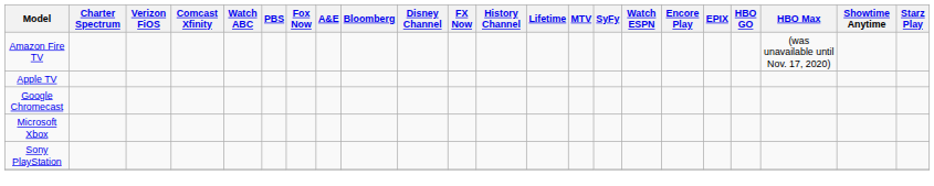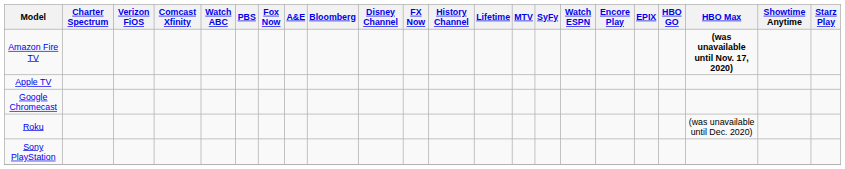 <table class="wikitable sortable" style="font-size:80%; width:96%; text-align:center;">
 <tr>
 <th>Model</th>
 <th><a href='#'>Charter Spectrum</a></th>
 <th><a href='#'>Verizon FiOS</a></th>
 <th><a href='#'>Comcast Xfinity</a></th>
 <th><a href='#'>Watch ABC</a></th>
 <th><a href='#'>PBS</a></th>
 <th><a href='#'>Fox Now</a></th>
 <th><a href='#'>A&E</a></th>
 <th><a href='#'>Bloomberg</a></th>
 <th><a href='#'>Disney Channel</a></th>
 <th><a href='#'>FX Now</a></th>
 <th><a href='#'>History Channel</a></th>
 <th><a href='#'>Lifetime</a></th>
 <th><a href='#'>MTV</a></th>
 <th><a href='#'>SyFy</a></th>
 <th><a href='#'>Watch ESPN</a></th>
 <th><a href='#'>Encore Play</a></th>
 <th><a href='#'>EPIX</a></th>
 <th><a href='#'>HBO GO</a></th>
 <th><a href='#'>HBO Max</a></th>
 <th><a href='#'>Showtime</a> Anytime</th>
 <th><a href='#'>Starz Play</a></th>
 </tr>
 <tr>
 <td><a href='#'>Amazon Fire TV</a></td>
 <td></td>
 <td></td>
 <td></td>
 <td></td>
 <td></td>
 <td></td>
 <td></td>
 <td></td>
 <td></td>
 <td></td>
 <td></td>
 <td></td>
 <td></td>
 <td></td>
 <td></td>
 <td></td>
 <td></td>
 <td></td>
-<td> (was unavailable until Nov. 17, 2020) </td>
+<td><strong> (was unavailable until Nov. 17, 2020) </strong></td>
 <td></td>
 <td></td>
 </tr>
 <tr>
 <td><a href='#'>Apple TV</a></td>
 <td></td>
 <td></td>
 <td></td>
 <td></td>
 <td></td>
 <td></td>
 <td></td>
 <td></td>
 <td></td>
 <td></td>
 <td></td>
 <td></td>
 <td></td>
 <td></td>
 <td></td>
 <td></td>
 <td></td>
 <td></td>
 <td></td>
 <td></td>
 <td></td>
 </tr>
 <tr>
 <td><a href='#'>Google</a> <a href='#'>Chromecast</a></td>
 <td></td>
 <td></td>
 <td></td>
 <td></td>
 <td></td>
 <td></td>
 <td></td>
 <td></td>
 <td></td>
 <td></td>
 <td></td>
 <td></td>
 <td></td>
 <td></td>
 <td></td>
 <td></td>
 <td></td>
 <td></td>
 <td></td>
 <td></td>
 <td></td>
 </tr>
 <tr>
-<td><a href='#'>Microsoft</a> <a href='#'>Xbox</a></td>
+<td><a href='#'>Roku</a></td>
 <td></td>
 <td></td>
 <td></td>
 <td></td>
 <td></td>
 <td></td>
 <td></td>
 <td></td>
 <td></td>
 <td></td>
 <td></td>
 <td></td>
 <td></td>
 <td></td>
 <td></td>
 <td></td>
 <td></td>
 <td></td>
-<td></td>
+<td> (was unavailable until Dec. 2020)</td>
 <td></td>
 <td></td>
 </tr>
 <tr>
 <td><a href='#'>Sony</a> <a href='#'>PlayStation</a></td>
 <td></td>
 <td></td>
 <td></td>
 <td></td>
 <td></td>
 <td></td>
 <td></td>
 <td></td>
 <td></td>
 <td></td>
 <td></td>
 <td></td>
 <td></td>
 <td></td>
 <td></td>
 <td></td>
 <td></td>
 <td></td>
 <td></td>
 <td></td>
 <td></td>
 </tr>
 <tr>
 </tr>
 </table>
